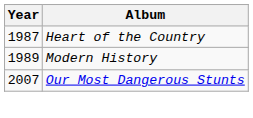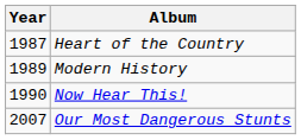 <table class="wikitable">
 <tr>
 <th>Year</th>
 <th>Album</th>
 </tr>
 <tr>
 <td>1987</td>
 <td><em>Heart of the Country</em></td>
 </tr>
 <tr>
 <td>1989</td>
 <td><em>Modern History</em></td>
 </tr>
 <tr>
+<td>1990</td>
+<td><em><a href='#'>Now Hear This!</a></em></td>
+</tr>
+<tr>
 <td>2007</td>
 <td><em><a href='#'>Our Most Dangerous Stunts</a></em></td>
 </tr>
 </table>
